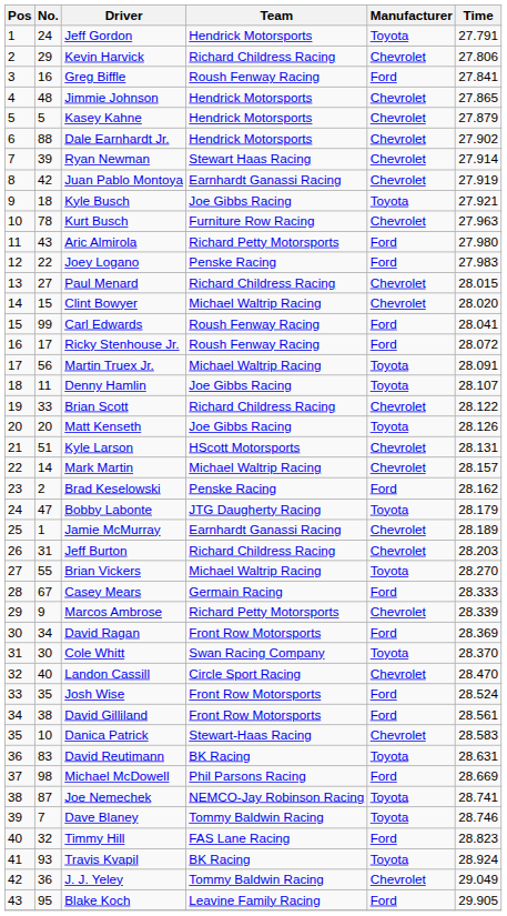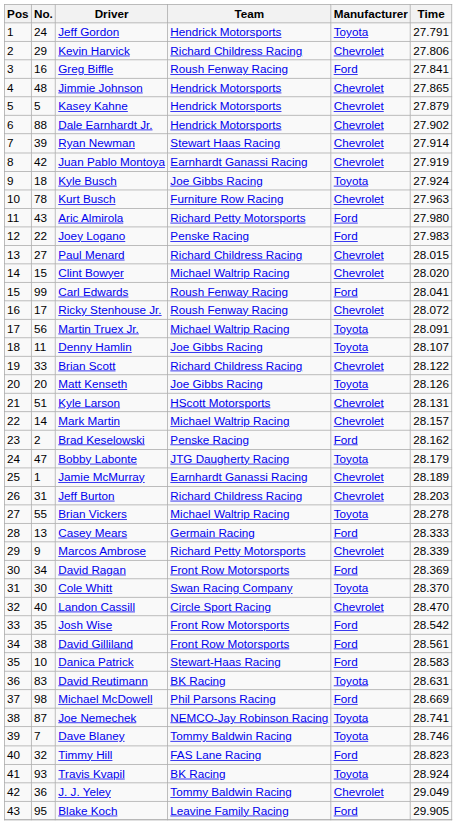 <table class="wikitable" style="font-size:95%">
 <tr>
 <th>Pos</th>
 <th>No.</th>
 <th>Driver</th>
 <th>Team</th>
 <th>Manufacturer</th>
 <th>Time</th>
 </tr>
 <tr>
 <td>1</td>
 <td>24</td>
 <td><a href='#'>Jeff Gordon</a></td>
 <td><a href='#'>Hendrick Motorsports</a></td>
 <td><a href='#'>Toyota</a></td>
 <td>27.791</td>
 </tr>
 <tr>
 <td>2</td>
 <td>29</td>
 <td><a href='#'>Kevin Harvick</a></td>
 <td><a href='#'>Richard Childress Racing</a></td>
 <td><a href='#'>Chevrolet</a></td>
 <td>27.806</td>
 </tr>
 <tr>
 <td>3</td>
 <td>16</td>
 <td><a href='#'>Greg Biffle</a></td>
 <td><a href='#'>Roush Fenway Racing</a></td>
 <td><a href='#'>Ford</a></td>
 <td>27.841</td>
 </tr>
 <tr>
 <td>4</td>
 <td>48</td>
 <td><a href='#'>Jimmie Johnson</a></td>
 <td><a href='#'>Hendrick Motorsports</a></td>
 <td><a href='#'>Chevrolet</a></td>
 <td>27.865</td>
 </tr>
 <tr>
 <td>5</td>
 <td>5</td>
 <td><a href='#'>Kasey Kahne</a></td>
 <td><a href='#'>Hendrick Motorsports</a></td>
 <td><a href='#'>Chevrolet</a></td>
 <td>27.879</td>
 </tr>
 <tr>
 <td>6</td>
 <td>88</td>
 <td><a href='#'>Dale Earnhardt Jr.</a></td>
 <td><a href='#'>Hendrick Motorsports</a></td>
 <td><a href='#'>Chevrolet</a></td>
 <td>27.902</td>
 </tr>
 <tr>
 <td>7</td>
 <td>39</td>
 <td><a href='#'>Ryan Newman</a></td>
 <td><a href='#'>Stewart Haas Racing</a></td>
 <td><a href='#'>Chevrolet</a></td>
 <td>27.914</td>
 </tr>
 <tr>
 <td>8</td>
 <td>42</td>
 <td><a href='#'>Juan Pablo Montoya</a></td>
 <td><a href='#'>Earnhardt Ganassi Racing</a></td>
 <td><a href='#'>Chevrolet</a></td>
 <td>27.919</td>
 </tr>
 <tr>
 <td>9</td>
 <td>18</td>
 <td><a href='#'>Kyle Busch</a></td>
 <td><a href='#'>Joe Gibbs Racing</a></td>
 <td><a href='#'>Toyota</a></td>
-<td>27.921</td>
+<td>27.924</td>
 </tr>
 <tr>
 <td>10</td>
 <td>78</td>
 <td><a href='#'>Kurt Busch</a></td>
 <td><a href='#'>Furniture Row Racing</a></td>
 <td><a href='#'>Chevrolet</a></td>
 <td>27.963</td>
 </tr>
 <tr>
 <td>11</td>
 <td>43</td>
 <td><a href='#'>Aric Almirola</a></td>
 <td><a href='#'>Richard Petty Motorsports</a></td>
 <td><a href='#'>Ford</a></td>
 <td>27.980</td>
 </tr>
 <tr>
 <td>12</td>
 <td>22</td>
 <td><a href='#'>Joey Logano</a></td>
 <td><a href='#'>Penske Racing</a></td>
 <td><a href='#'>Ford</a></td>
 <td>27.983</td>
 </tr>
 <tr>
 <td>13</td>
 <td>27</td>
 <td><a href='#'>Paul Menard</a></td>
 <td><a href='#'>Richard Childress Racing</a></td>
 <td><a href='#'>Chevrolet</a></td>
 <td>28.015</td>
 </tr>
 <tr>
 <td>14</td>
 <td>15</td>
 <td><a href='#'>Clint Bowyer</a></td>
 <td><a href='#'>Michael Waltrip Racing</a></td>
 <td><a href='#'>Chevrolet</a></td>
 <td>28.020</td>
 </tr>
 <tr>
 <td>15</td>
 <td>99</td>
 <td><a href='#'>Carl Edwards</a></td>
 <td><a href='#'>Roush Fenway Racing</a></td>
 <td><a href='#'>Ford</a></td>
 <td>28.041</td>
 </tr>
 <tr>
 <td>16</td>
 <td>17</td>
 <td><a href='#'>Ricky Stenhouse Jr.</a></td>
 <td><a href='#'>Roush Fenway Racing</a></td>
-<td><a href='#'>Ford</a></td>
+<td><a href='#'>Chevrolet</a></td>
 <td>28.072</td>
 </tr>
 <tr>
 <td>17</td>
 <td>56</td>
 <td><a href='#'>Martin Truex Jr.</a></td>
 <td><a href='#'>Michael Waltrip Racing</a></td>
 <td><a href='#'>Toyota</a></td>
 <td>28.091</td>
 </tr>
 <tr>
 <td>18</td>
 <td>11</td>
 <td><a href='#'>Denny Hamlin</a></td>
 <td><a href='#'>Joe Gibbs Racing</a></td>
 <td><a href='#'>Toyota</a></td>
 <td>28.107</td>
 </tr>
 <tr>
 <td>19</td>
 <td>33</td>
 <td><a href='#'>Brian Scott</a></td>
 <td><a href='#'>Richard Childress Racing</a></td>
 <td><a href='#'>Chevrolet</a></td>
 <td>28.122</td>
 </tr>
 <tr>
 <td>20</td>
 <td>20</td>
 <td><a href='#'>Matt Kenseth</a></td>
 <td><a href='#'>Joe Gibbs Racing</a></td>
 <td><a href='#'>Toyota</a></td>
 <td>28.126</td>
 </tr>
 <tr>
 <td>21</td>
 <td>51</td>
 <td><a href='#'>Kyle Larson</a></td>
 <td><a href='#'>HScott Motorsports</a></td>
 <td><a href='#'>Chevrolet</a></td>
 <td>28.131</td>
 </tr>
 <tr>
 <td>22</td>
 <td>14</td>
 <td><a href='#'>Mark Martin</a></td>
 <td><a href='#'>Michael Waltrip Racing</a></td>
 <td><a href='#'>Chevrolet</a></td>
 <td>28.157</td>
 </tr>
 <tr>
 <td>23</td>
 <td>2</td>
 <td><a href='#'>Brad Keselowski</a></td>
 <td><a href='#'>Penske Racing</a></td>
 <td><a href='#'>Ford</a></td>
 <td>28.162</td>
 </tr>
 <tr>
 <td>24</td>
 <td>47</td>
 <td><a href='#'>Bobby Labonte</a></td>
 <td><a href='#'>JTG Daugherty Racing</a></td>
 <td><a href='#'>Toyota</a></td>
 <td>28.179</td>
 </tr>
 <tr>
 <td>25</td>
 <td>1</td>
 <td><a href='#'>Jamie McMurray</a></td>
 <td><a href='#'>Earnhardt Ganassi Racing</a></td>
 <td><a href='#'>Chevrolet</a></td>
 <td>28.189</td>
 </tr>
 <tr>
 <td>26</td>
 <td>31</td>
 <td><a href='#'>Jeff Burton</a></td>
 <td><a href='#'>Richard Childress Racing</a></td>
 <td><a href='#'>Chevrolet</a></td>
 <td>28.203</td>
 </tr>
 <tr>
 <td>27</td>
 <td>55</td>
 <td><a href='#'>Brian Vickers</a></td>
 <td><a href='#'>Michael Waltrip Racing</a></td>
 <td><a href='#'>Toyota</a></td>
-<td>28.270</td>
+<td>28.278</td>
 </tr>
 <tr>
 <td>28</td>
-<td>67</td>
+<td>13</td>
 <td><a href='#'>Casey Mears</a></td>
 <td><a href='#'>Germain Racing</a></td>
 <td><a href='#'>Ford</a></td>
 <td>28.333</td>
 </tr>
 <tr>
 <td>29</td>
 <td>9</td>
 <td><a href='#'>Marcos Ambrose</a></td>
 <td><a href='#'>Richard Petty Motorsports</a></td>
 <td><a href='#'>Chevrolet</a></td>
 <td>28.339</td>
 </tr>
 <tr>
 <td>30</td>
 <td>34</td>
 <td><a href='#'>David Ragan</a></td>
 <td><a href='#'>Front Row Motorsports</a></td>
 <td><a href='#'>Ford</a></td>
 <td>28.369</td>
 </tr>
 <tr>
 <td>31</td>
 <td>30</td>
 <td><a href='#'>Cole Whitt</a></td>
 <td><a href='#'>Swan Racing Company</a></td>
 <td><a href='#'>Toyota</a></td>
 <td>28.370</td>
 </tr>
 <tr>
 <td>32</td>
 <td>40</td>
 <td><a href='#'>Landon Cassill</a></td>
 <td><a href='#'>Circle Sport Racing</a></td>
 <td><a href='#'>Chevrolet</a></td>
 <td>28.470</td>
 </tr>
 <tr>
 <td>33</td>
 <td>35</td>
 <td><a href='#'>Josh Wise</a></td>
 <td><a href='#'>Front Row Motorsports</a></td>
 <td><a href='#'>Ford</a></td>
-<td>28.524</td>
+<td>28.542</td>
 </tr>
 <tr>
 <td>34</td>
 <td>38</td>
 <td><a href='#'>David Gilliland</a></td>
 <td><a href='#'>Front Row Motorsports</a></td>
 <td><a href='#'>Ford</a></td>
 <td>28.561</td>
 </tr>
 <tr>
 <td>35</td>
 <td>10</td>
 <td><a href='#'>Danica Patrick</a></td>
 <td><a href='#'>Stewart-Haas Racing</a></td>
-<td><a href='#'>Chevrolet</a></td>
+<td><a href='#'>Ford</a></td>
 <td>28.583</td>
 </tr>
 <tr>
 <td>36</td>
 <td>83</td>
 <td><a href='#'>David Reutimann</a></td>
 <td><a href='#'>BK Racing</a></td>
 <td><a href='#'>Toyota</a></td>
 <td>28.631</td>
 </tr>
 <tr>
 <td>37</td>
 <td>98</td>
 <td><a href='#'>Michael McDowell</a></td>
 <td><a href='#'>Phil Parsons Racing</a></td>
 <td><a href='#'>Ford</a></td>
 <td>28.669</td>
 </tr>
 <tr>
 <td>38</td>
 <td>87</td>
 <td><a href='#'>Joe Nemechek</a></td>
 <td><a href='#'>NEMCO-Jay Robinson Racing</a></td>
 <td><a href='#'>Toyota</a></td>
 <td>28.741</td>
 </tr>
 <tr>
 <td>39</td>
 <td>7</td>
 <td><a href='#'>Dave Blaney</a></td>
 <td><a href='#'>Tommy Baldwin Racing</a></td>
 <td><a href='#'>Toyota</a></td>
 <td>28.746</td>
 </tr>
 <tr>
 <td>40</td>
 <td>32</td>
 <td><a href='#'>Timmy Hill</a></td>
 <td><a href='#'>FAS Lane Racing</a></td>
 <td><a href='#'>Ford</a></td>
 <td>28.823</td>
 </tr>
 <tr>
 <td>41</td>
 <td>93</td>
 <td><a href='#'>Travis Kvapil</a></td>
 <td><a href='#'>BK Racing</a></td>
 <td><a href='#'>Toyota</a></td>
 <td>28.924</td>
 </tr>
 <tr>
 <td>42</td>
 <td>36</td>
 <td><a href='#'>J. J. Yeley</a></td>
 <td><a href='#'>Tommy Baldwin Racing</a></td>
 <td><a href='#'>Chevrolet</a></td>
 <td>29.049</td>
 </tr>
 <tr>
 <td>43</td>
 <td>95</td>
 <td><a href='#'>Blake Koch</a></td>
 <td><a href='#'>Leavine Family Racing</a></td>
 <td><a href='#'>Ford</a></td>
 <td>29.905</td>
 </tr>
 <tr>
 </tr>
 </table>
